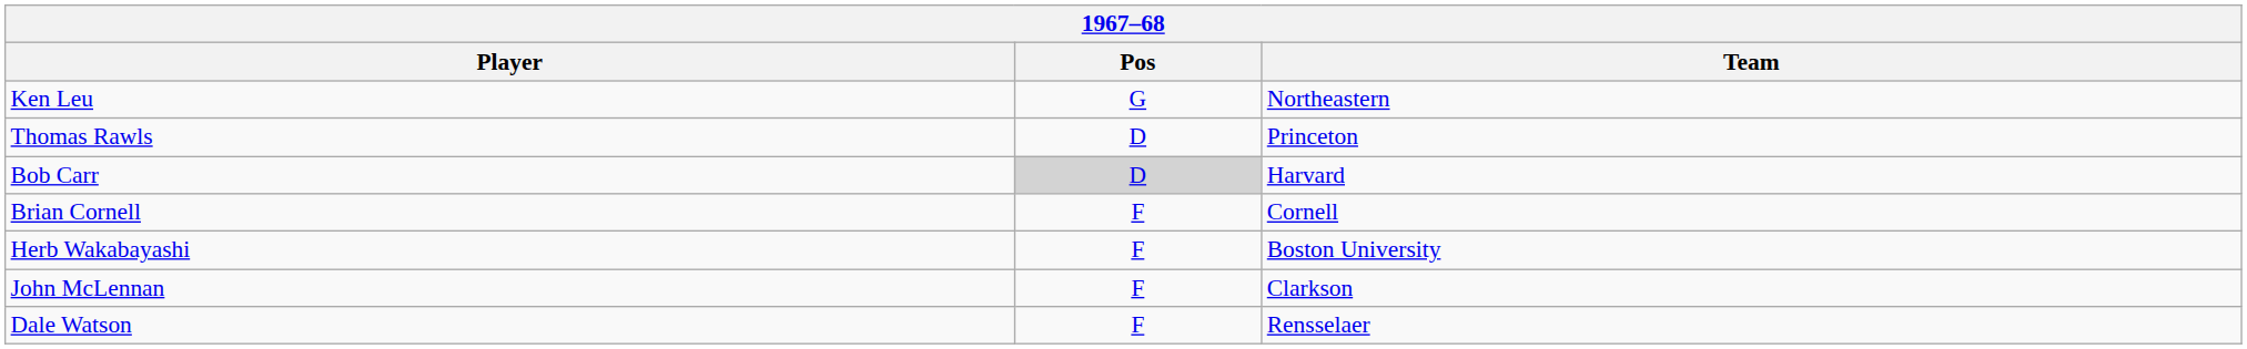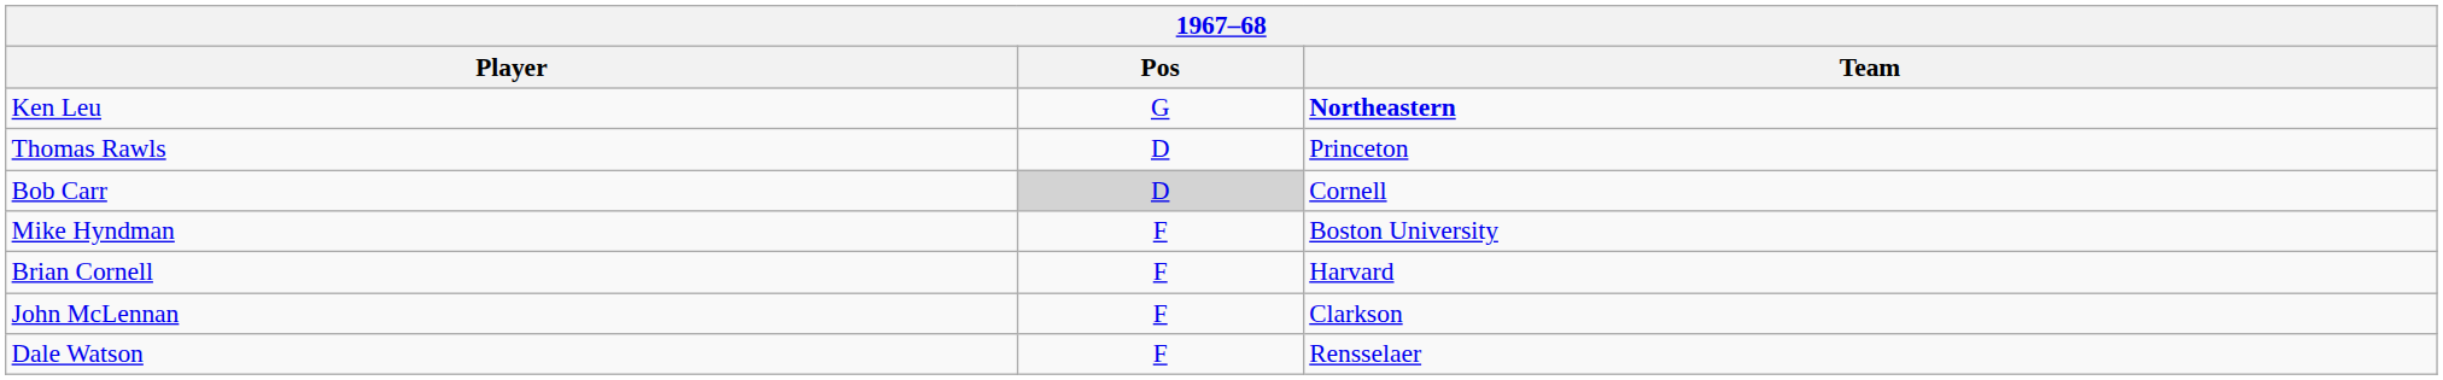 <table class="wikitable" width=95%>
 <tr>
 <th colspan=3><a href='#'>1967–68</a></th>
 </tr>
 <tr>
 <th>Player</th>
 <th>Pos</th>
 <th>Team</th>
 </tr>
 <tr>
 <td><a href='#'>Ken Leu</a></td>
 <td align=center><a href='#'>G</a></td>
-<td><a href='#'>Northeastern</a></td>
+<td><strong><a href='#'>Northeastern</a></strong></td>
 </tr>
 <tr>
 <td><a href='#'>Thomas Rawls</a></td>
 <td align=center><a href='#'>D</a></td>
 <td><a href='#'>Princeton</a></td>
 </tr>
 <tr>
 <td><a href='#'>Bob Carr</a></td>
 <td align=center style="background: lightgrey;"><a href='#'>D</a></td>
-<td><a href='#'>Harvard</a></td>
+<td><a href='#'>Cornell</a></td>
+</tr>
+<tr>
+<td><a href='#'>Mike Hyndman</a></td>
+<td align=center><a href='#'>F</a></td>
+<td><a href='#'>Boston University</a></td>
 </tr>
 <tr>
 <td><a href='#'>Brian Cornell</a></td>
 <td align=center><a href='#'>F</a></td>
-<td><a href='#'>Cornell</a></td>
-</tr>
-<tr>
-<td><a href='#'>Herb Wakabayashi</a></td>
-<td align=center><a href='#'>F</a></td>
-<td><a href='#'>Boston University</a></td>
+<td><a href='#'>Harvard</a></td>
 </tr>
 <tr>
 <td><a href='#'>John McLennan</a></td>
 <td align=center><a href='#'>F</a></td>
 <td><a href='#'>Clarkson</a></td>
 </tr>
 <tr>
 <td><a href='#'>Dale Watson</a></td>
 <td align=center><a href='#'>F</a></td>
 <td><a href='#'>Rensselaer</a></td>
 </tr>
 </table>
